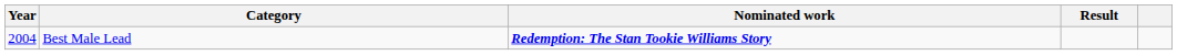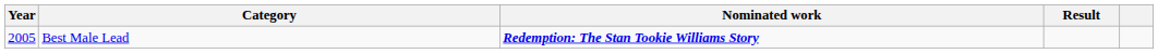 <table class=wikitable>
 <tr>
 <th scope="col" style="width:1em;">Year</th>
 <th scope="col" style="width:33em;">Category</th>
 <th scope="col" style="width:39em;">Nominated work</th>
 <th scope="col" style="width:5em;">Result</th>
 <th scope="col" style="width:2em;"></th>
 </tr>
 <tr>
-<td><a href='#'>2004</a></td>
+<td><a href='#'>2005</a></td>
 <td><a href='#'>Best Male Lead</a></td>
 <td><strong><em><a href='#'>Redemption: The Stan Tookie Williams Story</a></em></strong></td>
 <td></td>
 <td></td>
 </tr>
 </table>
